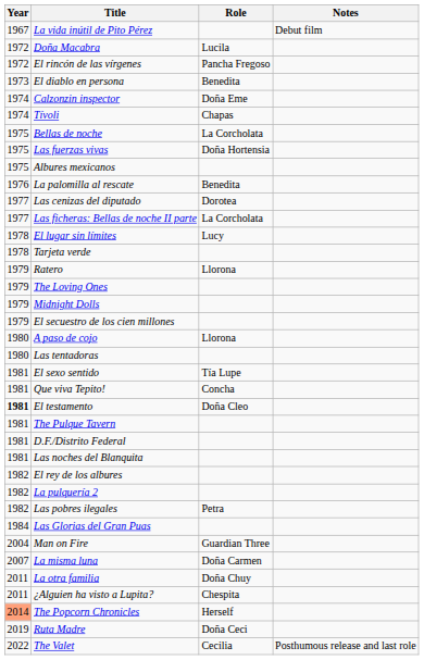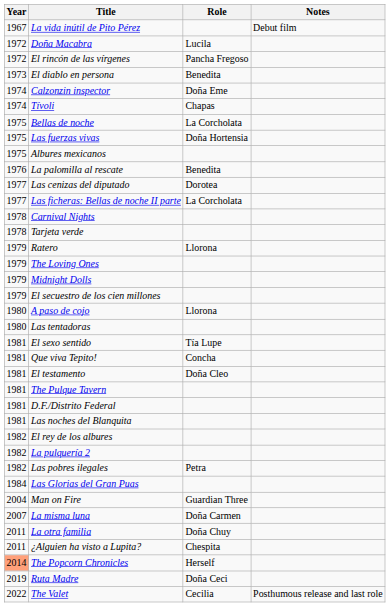 <table class="wikitable sortable">
 <tr>
 <th>Year</th>
 <th>Title</th>
 <th>Role</th>
 <th>Notes</th>
 </tr>
 <tr>
 <td>1967</td>
 <td><em><a href='#'>La vida inútil de Pito Pérez</a></em></td>
 <td></td>
 <td>Debut film</td>
 </tr>
 <tr>
 <td>1972</td>
 <td><em><a href='#'>Doña Macabra</a></em></td>
 <td>Lucila</td>
 <td></td>
 </tr>
 <tr>
 <td>1972</td>
 <td><em>El rincón de las vírgenes</em></td>
 <td>Pancha Fregoso</td>
 <td></td>
 </tr>
 <tr>
 <td>1973</td>
 <td><em>El diablo en persona</em></td>
 <td>Benedita</td>
 <td></td>
 </tr>
 <tr>
 <td>1974</td>
 <td><em><a href='#'>Calzonzin inspector</a> </em></td>
 <td>Doña Eme</td>
 <td></td>
 </tr>
 <tr>
 <td>1974</td>
 <td><em><a href='#'>Tívoli</a></em></td>
 <td>Chapas</td>
 <td></td>
 </tr>
 <tr>
 <td>1975</td>
 <td><em><a href='#'>Bellas de noche</a></em></td>
 <td>La Corcholata</td>
 <td></td>
 </tr>
 <tr>
 <td>1975</td>
 <td><em><a href='#'>Las fuerzas vivas</a></em></td>
 <td>Doña Hortensia</td>
 <td></td>
 </tr>
 <tr>
 <td>1975</td>
 <td><em>Albures mexicanos</em></td>
 <td></td>
 <td></td>
 </tr>
 <tr>
 <td>1976</td>
 <td><em>La palomilla al rescate</em></td>
 <td>Benedita</td>
 <td></td>
 </tr>
 <tr>
 <td>1977</td>
 <td><em>Las cenizas del diputado</em></td>
 <td>Dorotea</td>
 <td></td>
 </tr>
 <tr>
 <td>1977</td>
 <td><em><a href='#'>Las ficheras: Bellas de noche II parte</a></em></td>
 <td>La Corcholata</td>
 <td></td>
 </tr>
 <tr>
 <td>1978</td>
-<td><em><a href='#'>El lugar sin límites</a></em></td>
-<td>Lucy</td>
+<td><em><a href='#'>Carnival Nights</a></em></td>
+<td></td>
 <td></td>
 </tr>
 <tr>
 <td>1978</td>
 <td><em>Tarjeta verde</em></td>
 <td></td>
 <td></td>
 </tr>
 <tr>
 <td>1979</td>
 <td><em>Ratero</em></td>
 <td>Llorona</td>
 <td></td>
 </tr>
 <tr>
 <td>1979</td>
 <td><em><a href='#'>The Loving Ones</a></em></td>
 <td></td>
 <td></td>
 </tr>
 <tr>
 <td>1979</td>
 <td><em><a href='#'>Midnight Dolls</a></em></td>
 <td></td>
 <td></td>
 </tr>
 <tr>
 <td>1979</td>
 <td><em>El secuestro de los cien millones </em></td>
 <td></td>
 <td></td>
 </tr>
 <tr>
 <td>1980</td>
 <td><em><a href='#'>A paso de cojo</a></em></td>
 <td>Llorona</td>
 <td></td>
 </tr>
 <tr>
 <td>1980</td>
 <td><em>Las tentadoras</em></td>
 <td></td>
 <td></td>
 </tr>
 <tr>
 <td>1981</td>
 <td><em>El sexo sentido</em></td>
 <td>Tía Lupe</td>
 <td></td>
 </tr>
 <tr>
 <td>1981</td>
 <td><em>Que viva Tepito!</em></td>
 <td>Concha</td>
 <td></td>
 </tr>
 <tr>
-<td><strong>1981</strong></td>
+<td>1981</td>
 <td><em>El testamento</em></td>
 <td>Doña Cleo</td>
 <td></td>
 </tr>
 <tr>
 <td>1981</td>
 <td><em><a href='#'>The Pulque Tavern</a></em></td>
 <td></td>
 <td></td>
 </tr>
 <tr>
 <td>1981</td>
 <td><em>D.F./Distrito Federal</em></td>
 <td></td>
 <td></td>
 </tr>
 <tr>
 <td>1981</td>
 <td><em>Las noches del Blanquita</em></td>
 <td></td>
 <td></td>
 </tr>
 <tr>
 <td>1982</td>
 <td><em>El rey de los albures</em></td>
 <td></td>
 <td></td>
 </tr>
 <tr>
 <td>1982</td>
 <td><em><a href='#'>La pulquería 2</a></em></td>
 <td></td>
 <td></td>
 </tr>
 <tr>
 <td>1982</td>
 <td><em>Las pobres ilegales</em></td>
 <td>Petra</td>
 <td></td>
 </tr>
 <tr>
 <td>1984</td>
 <td><em><a href='#'>Las Glorias del Gran Puas</a></em></td>
 <td></td>
 <td></td>
 </tr>
 <tr>
 <td>2004</td>
 <td><em>Man on Fire</em></td>
 <td>Guardian Three</td>
 <td></td>
 </tr>
 <tr>
 <td>2007</td>
 <td><em><a href='#'>La misma luna</a></em></td>
 <td>Doña Carmen</td>
 <td></td>
 </tr>
 <tr>
 <td>2011</td>
 <td><em><a href='#'>La otra familia</a></em></td>
 <td>Doña Chuy</td>
 <td></td>
 </tr>
 <tr>
 <td>2011</td>
 <td><em>¿Alguien ha visto a Lupita?</em></td>
 <td>Chespita</td>
 <td></td>
 </tr>
 <tr>
 <td style="background: lightsalmon;">2014</td>
 <td><em><a href='#'>The Popcorn Chronicles</a></em></td>
 <td>Herself</td>
 <td></td>
 </tr>
 <tr>
 <td>2019</td>
 <td><em><a href='#'>Ruta Madre</a></em></td>
 <td>Doña Ceci</td>
 <td></td>
 </tr>
 <tr>
 <td>2022</td>
 <td><em><a href='#'>The Valet</a></em></td>
 <td>Cecilia</td>
 <td>Posthumous release and last role</td>
 </tr>
 </table>
